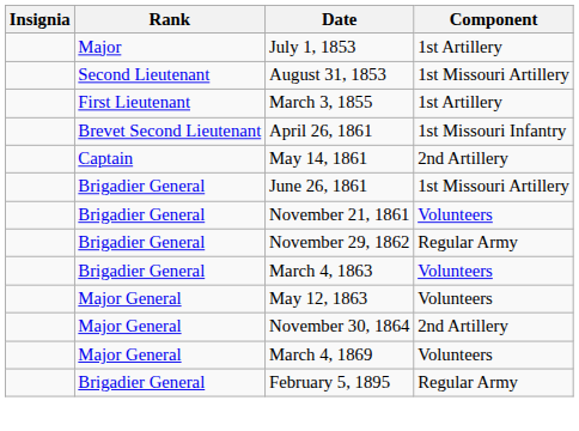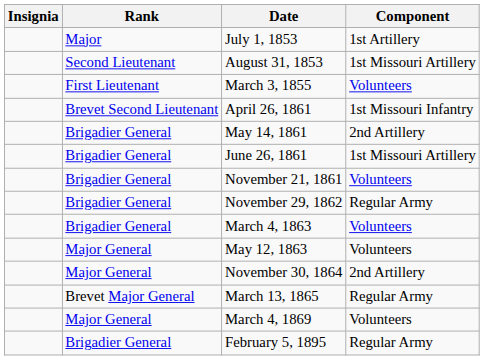 <table class="wikitable">
 <tr>
 <th>Insignia</th>
 <th>Rank</th>
 <th>Date</th>
 <th>Component</th>
 </tr>
 <tr>
 <td></td>
 <td><a href='#'>Major</a></td>
 <td>July 1, 1853</td>
 <td>1st Artillery</td>
 </tr>
 <tr>
 <td></td>
 <td><a href='#'>Second Lieutenant</a></td>
 <td>August 31, 1853</td>
 <td>1st Missouri Artillery</td>
 </tr>
 <tr>
 <td></td>
 <td><a href='#'>First Lieutenant</a></td>
 <td>March 3, 1855</td>
-<td>1st Artillery</td>
+<td><a href='#'>Volunteers</a></td>
 </tr>
 <tr>
 <td></td>
 <td><a href='#'>Brevet Second Lieutenant</a></td>
 <td>April 26, 1861</td>
 <td>1st Missouri Infantry</td>
 </tr>
 <tr>
 <td></td>
-<td><a href='#'>Captain</a></td>
+<td><a href='#'>Brigadier General</a></td>
 <td>May 14, 1861</td>
 <td>2nd Artillery</td>
 </tr>
 <tr>
 <td></td>
 <td><a href='#'>Brigadier General</a></td>
 <td>June 26, 1861</td>
 <td>1st Missouri Artillery</td>
 </tr>
 <tr>
 <td></td>
 <td><a href='#'>Brigadier General</a></td>
 <td>November 21, 1861</td>
 <td><a href='#'>Volunteers</a></td>
 </tr>
 <tr>
 <td></td>
 <td><a href='#'>Brigadier General</a></td>
 <td>November 29, 1862</td>
 <td>Regular Army</td>
 </tr>
 <tr>
 <td></td>
 <td><a href='#'>Brigadier General</a></td>
 <td>March 4, 1863</td>
 <td><a href='#'>Volunteers</a></td>
 </tr>
 <tr>
 <td></td>
 <td><a href='#'>Major General</a></td>
 <td>May 12, 1863</td>
 <td>Volunteers</td>
 </tr>
 <tr>
 <td></td>
 <td><a href='#'>Major General</a></td>
 <td>November 30, 1864</td>
 <td>2nd Artillery</td>
 </tr>
 <tr>
 <td></td>
+<td>Brevet <a href='#'>Major General</a></td>
+<td>March 13, 1865</td>
+<td>Regular Army</td>
+</tr>
+<tr>
+<td></td>
 <td><a href='#'>Major General</a></td>
 <td>March 4, 1869</td>
 <td>Volunteers</td>
 </tr>
 <tr>
 <td></td>
 <td><a href='#'>Brigadier General</a></td>
 <td>February 5, 1895</td>
 <td>Regular Army</td>
 </tr>
 </table>
